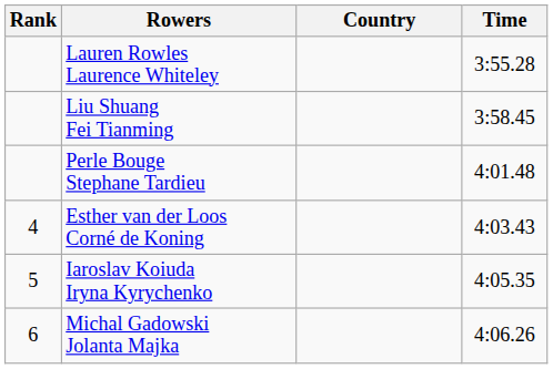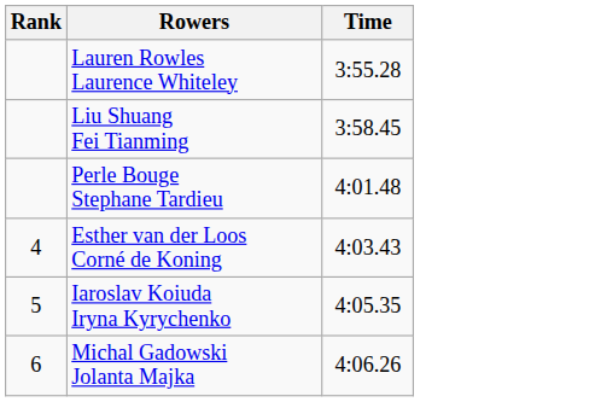 <table class="wikitable" style="text-align:center">
 <tr>
 <th>Rank</th>
 <th width=180>Rowers</th>
-<th width=125>Country</th>
 <th width=60>Time</th>
 </tr>
 <tr>
 <td></td>
 <td style="text-align:left"><a href='#'>Lauren Rowles</a><br><a href='#'>Laurence Whiteley</a></td>
-<td style="text-align:left"></td>
 <td>3:55.28</td>
 </tr>
 <tr>
 <td></td>
 <td style="text-align:left"><a href='#'>Liu Shuang</a><br><a href='#'>Fei Tianming</a></td>
-<td style="text-align:left"></td>
 <td>3:58.45</td>
 </tr>
 <tr>
 <td></td>
 <td style="text-align:left"><a href='#'>Perle Bouge</a><br><a href='#'>Stephane Tardieu</a></td>
-<td style="text-align:left"></td>
 <td>4:01.48</td>
 </tr>
 <tr>
 <td>4</td>
 <td style="text-align:left"><a href='#'>Esther van der Loos</a><br><a href='#'>Corné de Koning</a></td>
-<td style="text-align:left"></td>
 <td>4:03.43</td>
 </tr>
 <tr>
 <td>5</td>
 <td style="text-align:left"><a href='#'>Iaroslav Koiuda</a><br><a href='#'>Iryna Kyrychenko</a></td>
-<td style="text-align:left"></td>
 <td>4:05.35</td>
 </tr>
 <tr>
 <td>6</td>
 <td style="text-align:left"><a href='#'>Michal Gadowski</a><br><a href='#'>Jolanta Majka</a></td>
-<td style="text-align:left"></td>
 <td>4:06.26</td>
 </tr>
 </table>
